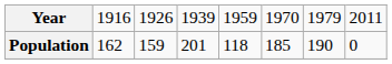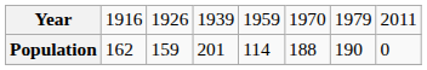 <table class="wikitable">
 <tr>
 <th>Year</th>
 <td>1916</td>
 <td>1926</td>
 <td>1939</td>
 <td>1959</td>
 <td>1970</td>
 <td>1979</td>
 <td>2011</td>
 </tr>
 <tr>
 <th>Population</th>
 <td>162</td>
 <td>159</td>
 <td>201</td>
-<td>118</td>
-<td>185</td>
+<td>114</td>
+<td>188</td>
 <td>190</td>
 <td>0</td>
 </tr>
 <tr>
 </tr>
 </table>
